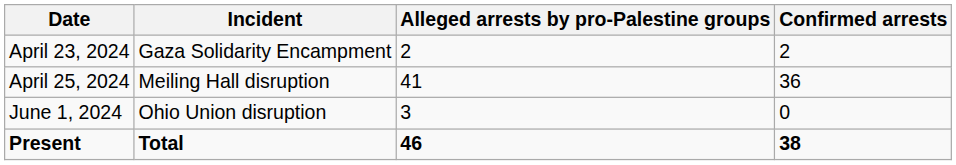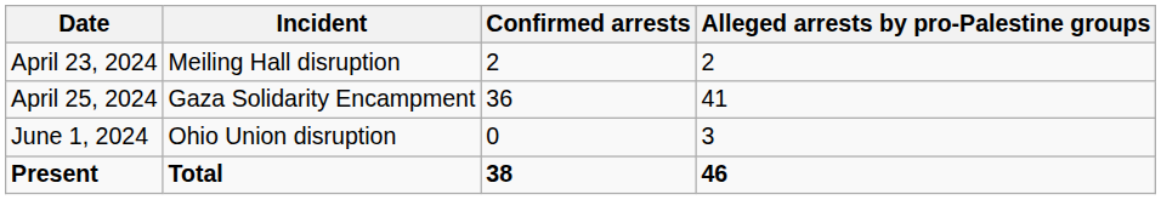 <table class="wikitable">
 <tr>
 <th>Date</th>
 <th>Incident</th>
+<th>Confirmed arrests</th>
 <th>Alleged arrests by pro-Palestine groups</th>
-<th>Confirmed arrests</th>
 </tr>
 <tr>
 <td>April 23, 2024</td>
-<td>Gaza Solidarity Encampment</td>
+<td>Meiling Hall disruption</td>
 <td>2</td>
 <td>2</td>
 </tr>
 <tr>
 <td>April 25, 2024</td>
-<td>Meiling Hall disruption</td>
+<td>Gaza Solidarity Encampment</td>
+<td>36</td>
 <td>41</td>
-<td>36</td>
 </tr>
 <tr>
 <td>June 1, 2024</td>
 <td>Ohio Union disruption</td>
+<td>0</td>
 <td>3</td>
-<td>0</td>
 </tr>
 <tr>
 <td><strong>Present</strong></td>
 <td><strong>Total</strong></td>
+<td><strong>38</strong></td>
 <td><strong>46</strong></td>
-<td><strong>38</strong></td>
 </tr>
 </table>
